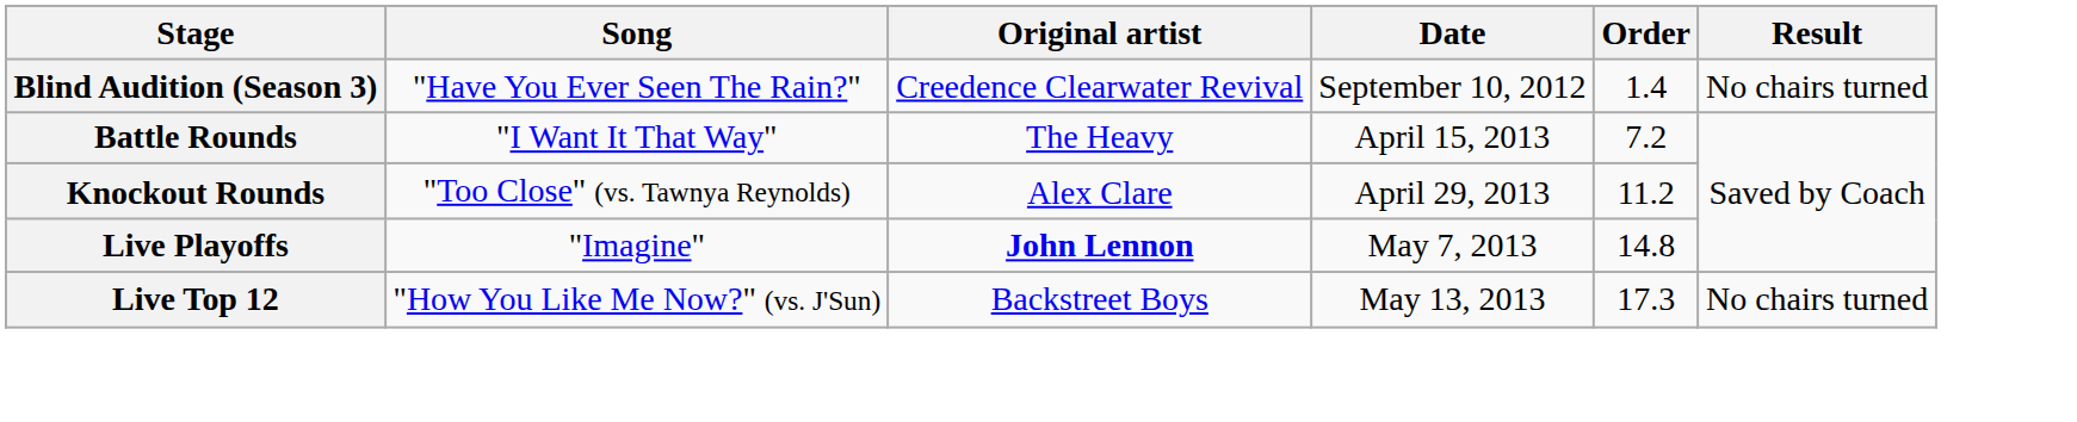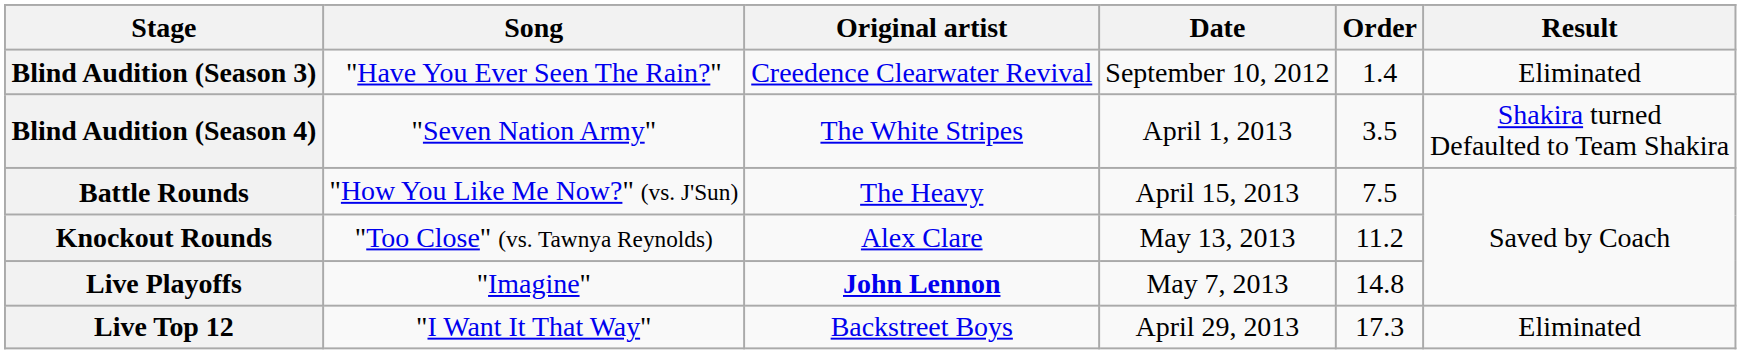 <table class="wikitable" style="text-align:center; font-size:90%; line-height:16px;">
 <tr>
 <th scope="col">Stage</th>
 <th scope="col">Song</th>
 <th scope="col">Original artist</th>
 <th scope="col">Date</th>
 <th scope="col">Order</th>
 <th scope="col">Result</th>
 </tr>
 <tr>
 <th scope="row">Blind Audition (Season 3)</th>
 <td>"<a href='#'>Have You Ever Seen The Rain?</a>"</td>
 <td><a href='#'>Creedence Clearwater Revival</a></td>
 <td>September 10, 2012</td>
 <td>1.4</td>
-<td>No chairs turned</td>
+<td>Eliminated</td>
+</tr>
+<tr>
+<th scope="row">Blind Audition (Season 4)</th>
+<td>"<a href='#'>Seven Nation Army</a>"</td>
+<td><a href='#'>The White Stripes</a></td>
+<td>April 1, 2013</td>
+<td>3.5</td>
+<td><a href='#'>Shakira</a> turned<br>Defaulted to Team Shakira</td>
 </tr>
 <tr>
 <th scope="row">Battle Rounds</th>
-<td>"<a href='#'>I Want It That Way</a>"</td>
+<td>"<a href='#'>How You Like Me Now?</a>" <small>(vs. J'Sun)</small></td>
 <td><a href='#'>The Heavy</a></td>
 <td>April 15, 2013</td>
-<td>7.2</td>
+<td>7.5</td>
 <td rowspan=3>Saved by Coach</td>
 </tr>
 <tr>
 <th scope="row">Knockout Rounds</th>
 <td>"<a href='#'>Too Close</a>" <small>(vs. Tawnya Reynolds)</small></td>
 <td><a href='#'>Alex Clare</a></td>
-<td>April 29, 2013</td>
+<td>May 13, 2013</td>
 <td>11.2</td>
 </tr>
 <tr>
 <th scope="row">Live Playoffs</th>
 <td>"<a href='#'>Imagine</a>"</td>
 <td><strong><a href='#'>John Lennon</a></strong></td>
 <td>May 7, 2013</td>
 <td>14.8</td>
 </tr>
 <tr>
 <th scope="row">Live Top 12</th>
-<td>"<a href='#'>How You Like Me Now?</a>" <small>(vs. J'Sun)</small></td>
+<td>"<a href='#'>I Want It That Way</a>"</td>
 <td><a href='#'>Backstreet Boys</a></td>
-<td>May 13, 2013</td>
+<td>April 29, 2013</td>
 <td>17.3</td>
-<td>No chairs turned</td>
+<td>Eliminated</td>
 </tr>
 </table>
